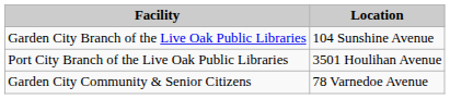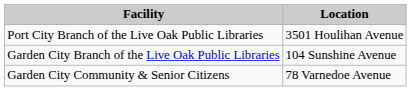 <table class= "wikitable sortable">
 <tr>
 <th style="background:#ccc;"><strong>Facility</strong></th>
 <th style="background:#ccc;"><strong>Location</strong></th>
 </tr>
 <tr>
+<td>Port City Branch of the Live Oak Public Libraries</td>
+<td>3501 Houlihan Avenue</td>
+</tr>
+<tr>
 <td>Garden City Branch of the <a href='#'>Live Oak Public Libraries</a></td>
 <td>104 Sunshine Avenue</td>
-</tr>
-<tr>
-<td>Port City Branch of the Live Oak Public Libraries</td>
-<td>3501 Houlihan Avenue</td>
 </tr>
 <tr>
 <td>Garden City Community & Senior Citizens</td>
 <td>78 Varnedoe Avenue</td>
 </tr>
 </table>
